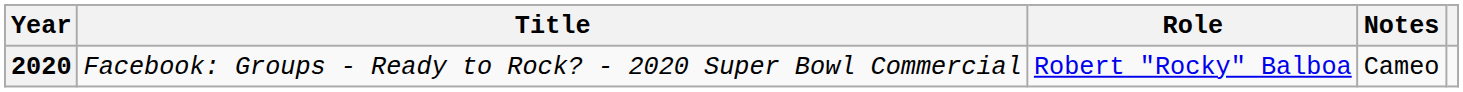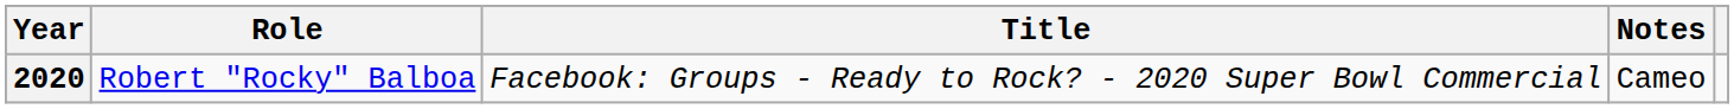 <table class="wikitable plainrowheaders sortable" style="margin-right: 0;">
 <tr>
 <th scope="col">Year</th>
+<th scope="col">Role</th>
 <th scope="col">Title</th>
-<th scope="col">Role</th>
 <th scope="col" class="unsortable">Notes</th>
 <th scope="col" class="unsortable"></th>
 </tr>
 <tr>
 <th scope=row>2020</th>
+<td><a href='#'>Robert "Rocky" Balboa</a></td>
 <td><em>Facebook: Groups - Ready to Rock? - 2020 Super Bowl Commercial</em></td>
-<td><a href='#'>Robert "Rocky" Balboa</a></td>
 <td>Cameo</td>
 <td></td>
 </tr>
 </table>
